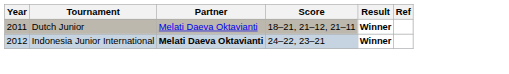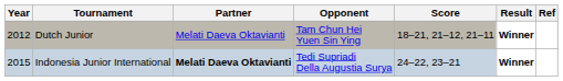 <table class="sortable wikitable" style="font-size: 90%">
 <tr>
 <th>Year</th>
 <th>Tournament</th>
 <th>Partner</th>
+<th>Opponent</th>
 <th>Score</th>
 <th>Result</th>
 <th>Ref</th>
 </tr>
 <tr style="background:#BDB8AD">
-<td align="center">2011</td>
+<td align="center">2012</td>
 <td align="left">Dutch Junior</td>
 <td align="left"> <a href='#'>Melati Daeva Oktavianti</a></td>
+<td align="left"> <a href='#'>Tam Chun Hei</a><br> <a href='#'>Yuen Sin Ying</a></td>
 <td align="left">18–21, 21–12, 21–11</td>
 <td style="text-align:left; background:white"> <strong>Winner</strong></td>
 <td style="text-align:center; background:white"><br></td>
 </tr>
 <tr style="background:#C6D4E1">
-<td align="center">2012</td>
+<td align="center">2015</td>
 <td align="left">Indonesia Junior International</td>
 <td align="left"><strong> Melati Daeva Oktavianti</strong></td>
+<td align="left"> <a href='#'>Tedi Supriadi</a><br> <a href='#'>Della Augustia Surya</a></td>
 <td align="left">24–22, 23–21</td>
 <td style="text-align:left; background:white"> <strong>Winner</strong></td>
 <td style="text-align:center; background:white"></td>
 </tr>
 </table>
